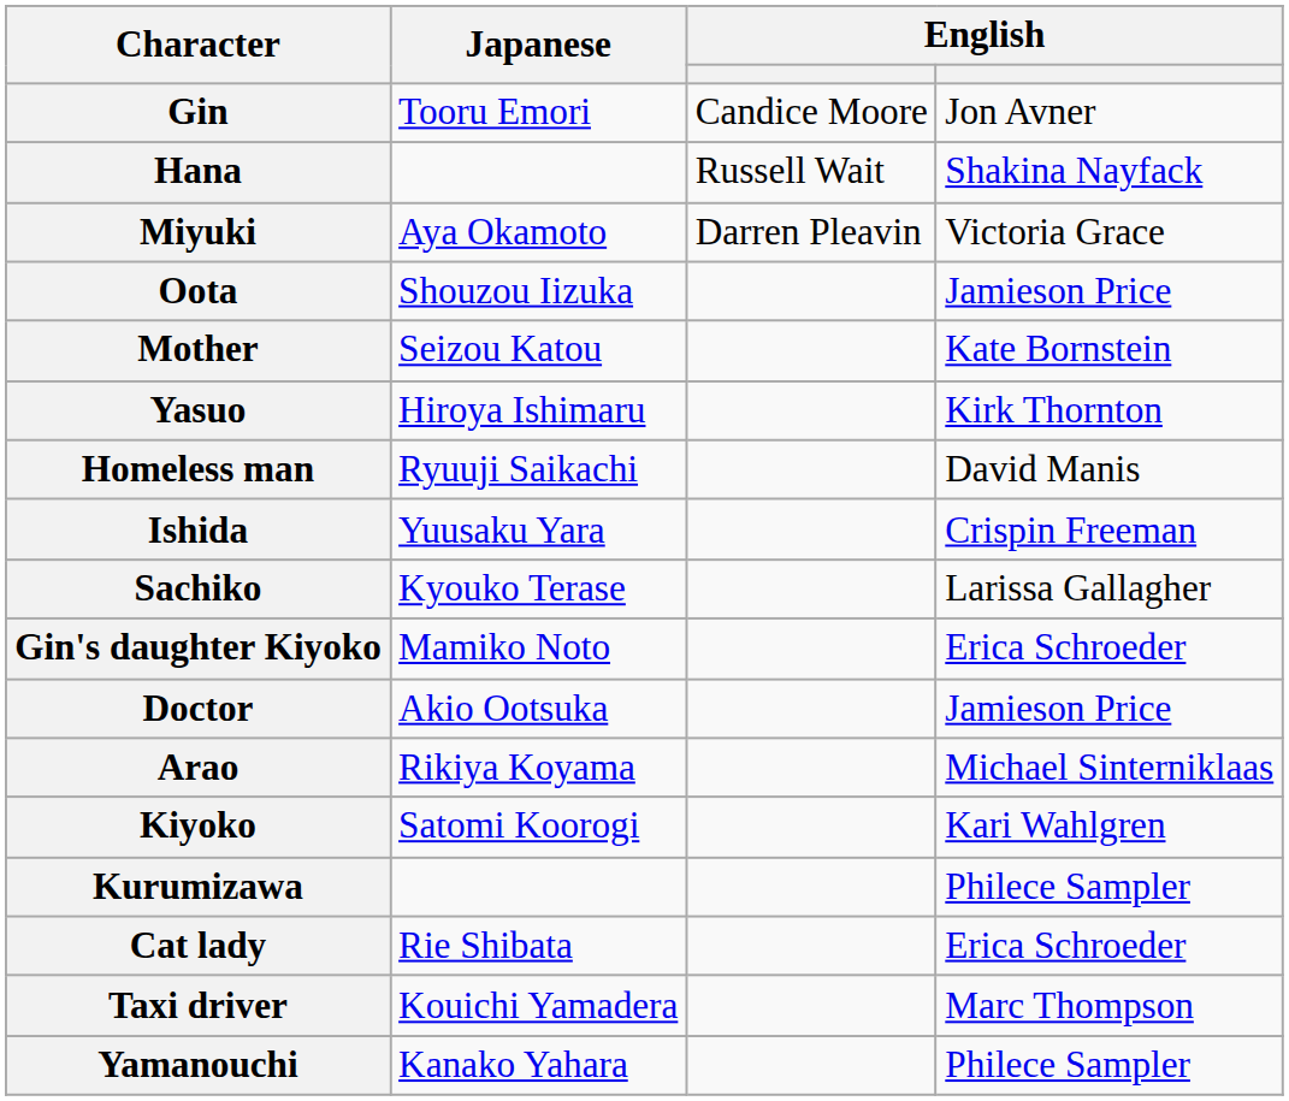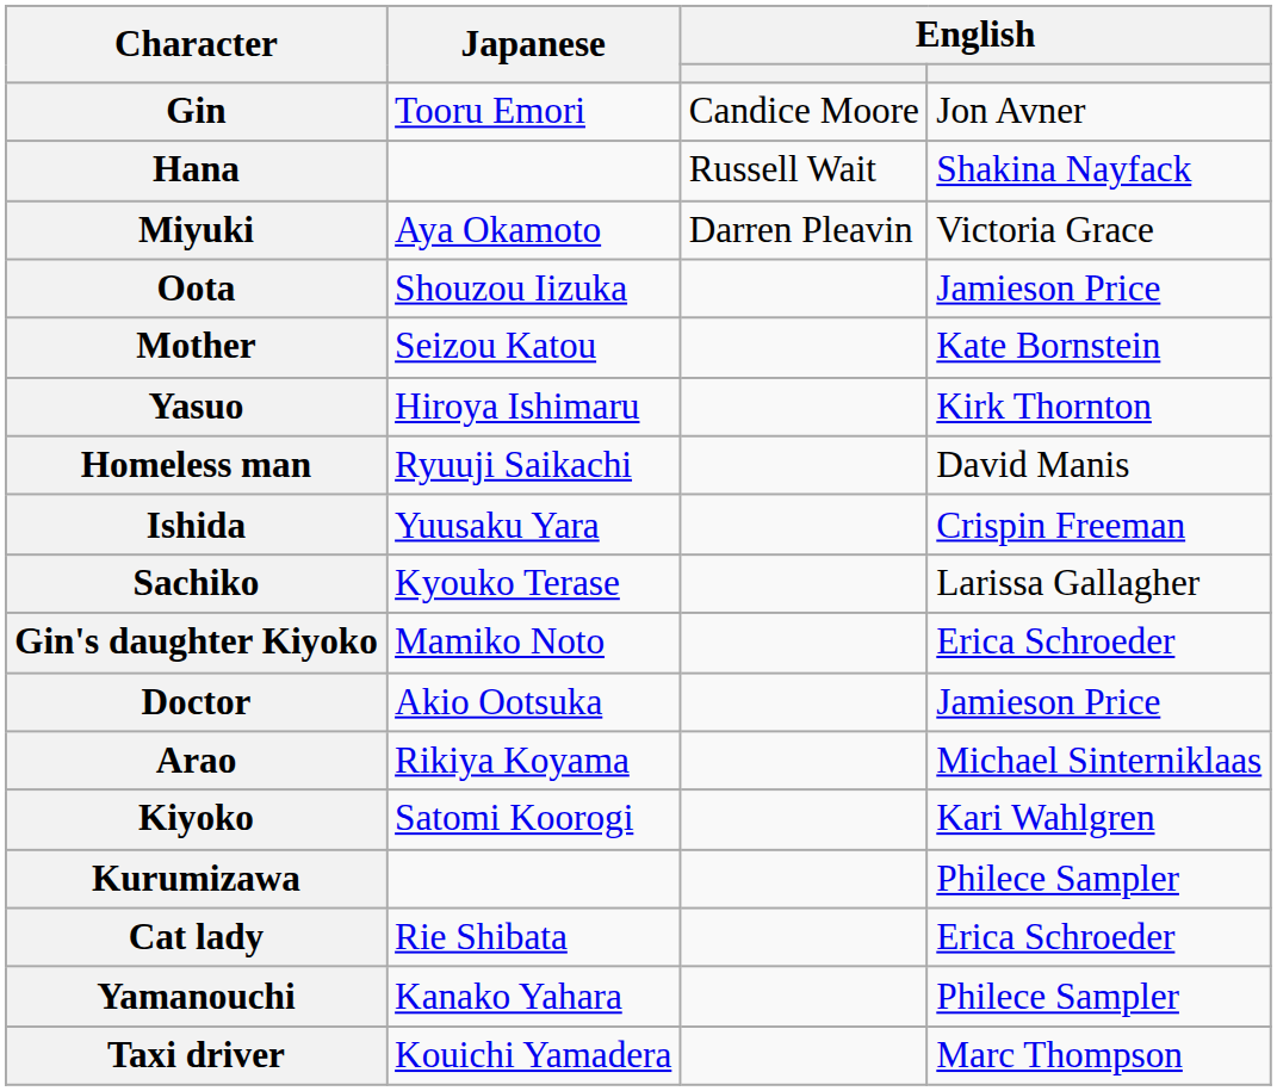 <table class="wikitable plainrowheaders mw-collapsible">
 <tr>
 <th rowspan="2">Character</th>
 <th rowspan="2">Japanese</th>
 <th colspan="2">English</th>
 </tr>
 <tr>
 <th></th>
 <th></th>
 </tr>
 <tr>
 <th scope="row">Gin</th>
 <td><a href='#'>Tooru Emori</a></td>
 <td>Candice Moore</td>
 <td>Jon Avner</td>
 </tr>
 <tr>
 <th scope="row">Hana</th>
 <td></td>
 <td>Russell Wait</td>
 <td><a href='#'>Shakina Nayfack</a></td>
 </tr>
 <tr>
 <th scope="row">Miyuki</th>
 <td><a href='#'>Aya Okamoto</a></td>
 <td>Darren Pleavin</td>
 <td>Victoria Grace</td>
 </tr>
 <tr>
 <th scope="row">Oota</th>
 <td><a href='#'>Shouzou Iizuka</a></td>
 <td></td>
 <td><a href='#'>Jamieson Price</a></td>
 </tr>
 <tr>
 <th scope="row">Mother</th>
 <td><a href='#'>Seizou Katou</a></td>
 <td></td>
 <td><a href='#'>Kate Bornstein</a></td>
 </tr>
 <tr>
 <th scope="row">Yasuo</th>
 <td><a href='#'>Hiroya Ishimaru</a></td>
 <td></td>
 <td><a href='#'>Kirk Thornton</a></td>
 </tr>
 <tr>
 <th scope="row">Homeless man</th>
 <td><a href='#'>Ryuuji Saikachi</a></td>
 <td></td>
 <td>David Manis</td>
 </tr>
 <tr>
 <th scope="row">Ishida</th>
 <td><a href='#'>Yuusaku Yara</a></td>
 <td></td>
 <td><a href='#'>Crispin Freeman</a></td>
 </tr>
 <tr>
 <th scope="row">Sachiko</th>
 <td><a href='#'>Kyouko Terase</a></td>
 <td></td>
 <td>Larissa Gallagher</td>
 </tr>
 <tr>
 <th scope="row">Gin's daughter Kiyoko</th>
 <td><a href='#'>Mamiko Noto</a></td>
 <td></td>
 <td><a href='#'>Erica Schroeder</a></td>
 </tr>
 <tr>
 <th scope="row">Doctor</th>
 <td><a href='#'>Akio Ootsuka</a></td>
 <td></td>
 <td><a href='#'>Jamieson Price</a></td>
 </tr>
 <tr>
 <th scope="row">Arao</th>
 <td><a href='#'>Rikiya Koyama</a></td>
 <td></td>
 <td><a href='#'>Michael Sinterniklaas</a></td>
 </tr>
 <tr>
 <th scope="row">Kiyoko</th>
 <td><a href='#'>Satomi Koorogi</a></td>
 <td></td>
 <td><a href='#'>Kari Wahlgren</a></td>
 </tr>
 <tr>
 <th scope="row">Kurumizawa</th>
 <td></td>
 <td></td>
 <td><a href='#'>Philece Sampler</a></td>
 </tr>
 <tr>
 <th scope="row">Cat lady</th>
 <td><a href='#'>Rie Shibata</a></td>
 <td></td>
 <td><a href='#'>Erica Schroeder</a></td>
 </tr>
 <tr>
+<th scope="row">Yamanouchi</th>
+<td><a href='#'>Kanako Yahara</a></td>
+<td></td>
+<td><a href='#'>Philece Sampler</a></td>
+</tr>
+<tr>
 <th scope="row">Taxi driver</th>
 <td><a href='#'>Kouichi Yamadera</a></td>
 <td></td>
 <td><a href='#'>Marc Thompson</a></td>
 </tr>
-<tr>
-<th scope="row">Yamanouchi</th>
-<td><a href='#'>Kanako Yahara</a></td>
-<td></td>
-<td><a href='#'>Philece Sampler</a></td>
-</tr>
 </table>
